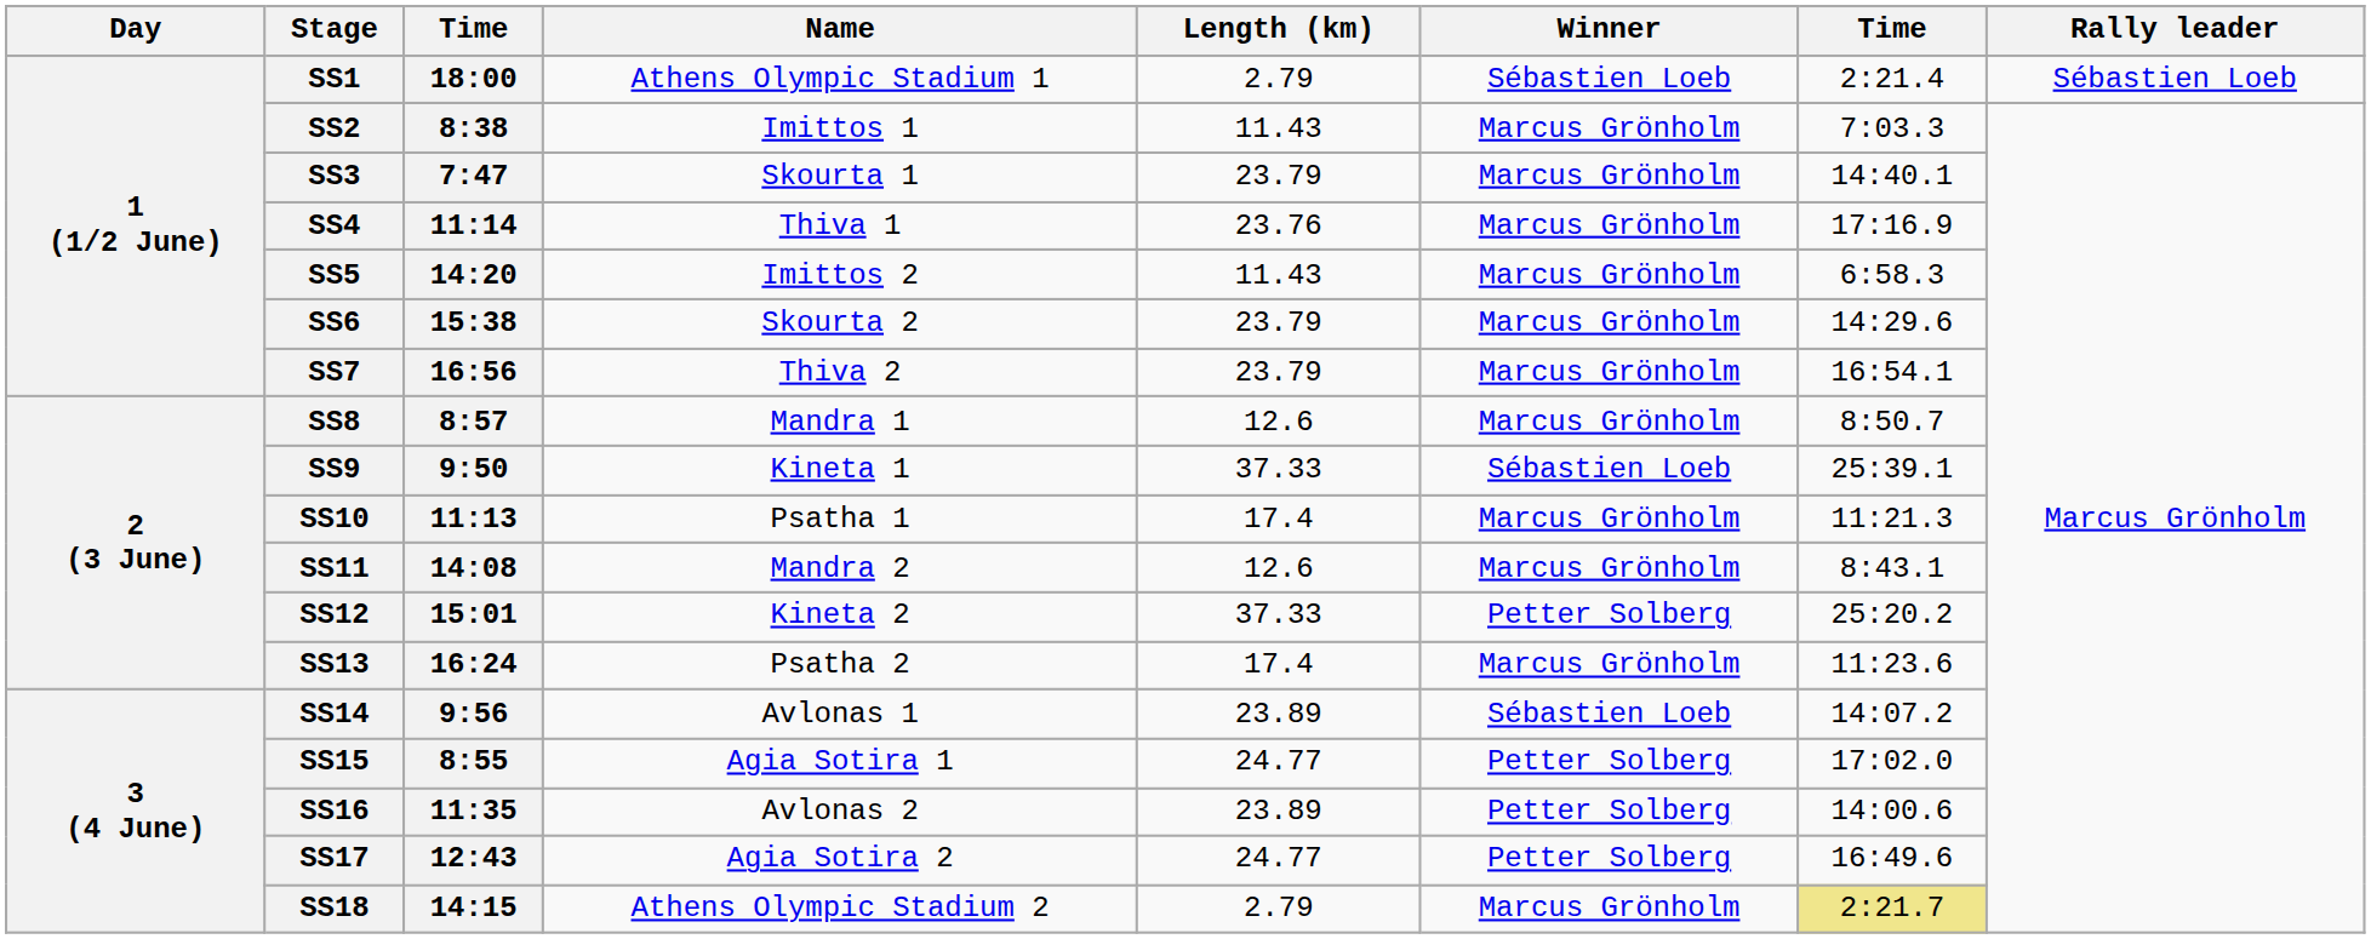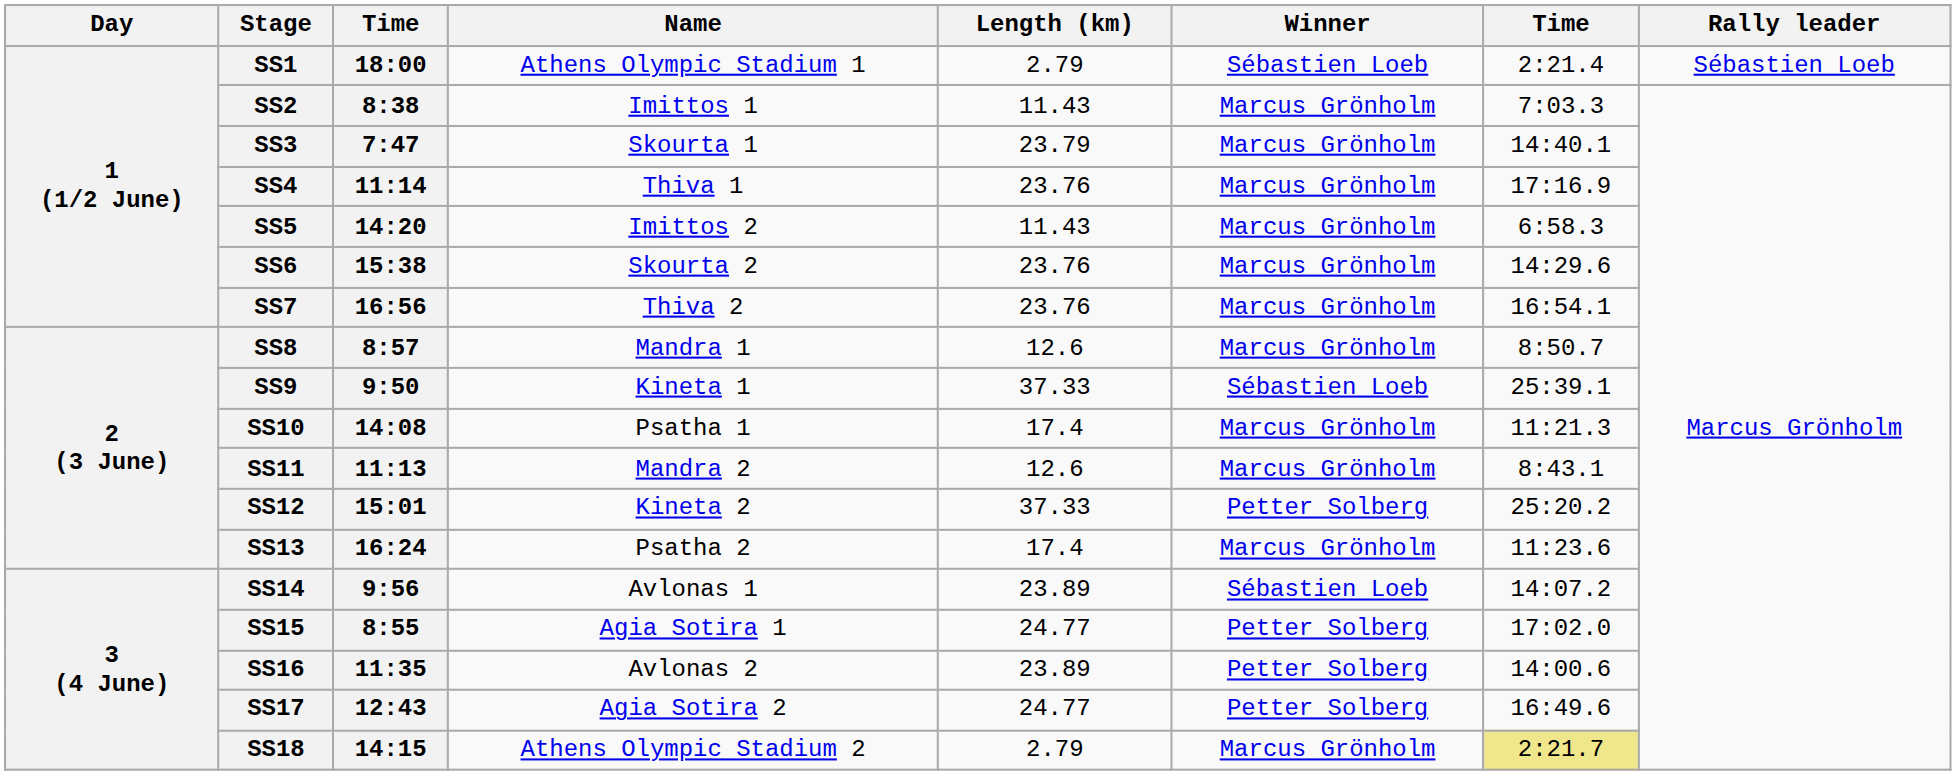 <table class="wikitable" width=100% style="text-align: center; font-size: 90%; max-width: 950px;">
 <tr>
 <th>Day</th>
 <th>Stage</th>
 <th>Time</th>
 <th>Name</th>
 <th>Length (km)</th>
 <th>Winner</th>
 <th>Time</th>
 <th>Rally leader</th>
 </tr>
 <tr>
 <th rowspan=7>1<br>(1/2 June)</th>
 <th>SS1</th>
 <th>18:00</th>
 <td><a href='#'>Athens Olympic Stadium</a> 1</td>
 <td>2.79</td>
 <td> <a href='#'>Sébastien Loeb</a></td>
 <td>2:21.4</td>
 <td> <a href='#'>Sébastien Loeb</a></td>
 </tr>
 <tr>
 <th>SS2</th>
 <th>8:38</th>
 <td><a href='#'>Imittos</a> 1</td>
 <td>11.43</td>
 <td> <a href='#'>Marcus Grönholm</a></td>
 <td>7:03.3</td>
 <td rowspan=17> <a href='#'>Marcus Grönholm</a></td>
 </tr>
 <tr>
 <th>SS3</th>
 <th>7:47</th>
 <td><a href='#'>Skourta</a> 1</td>
 <td>23.79</td>
 <td> <a href='#'>Marcus Grönholm</a></td>
 <td>14:40.1</td>
 </tr>
 <tr>
 <th>SS4</th>
 <th>11:14</th>
 <td><a href='#'>Thiva</a> 1</td>
 <td>23.76</td>
 <td> <a href='#'>Marcus Grönholm</a></td>
 <td>17:16.9</td>
 </tr>
 <tr>
 <th>SS5</th>
 <th>14:20</th>
 <td><a href='#'>Imittos</a> 2</td>
 <td>11.43</td>
 <td> <a href='#'>Marcus Grönholm</a></td>
 <td>6:58.3</td>
 </tr>
 <tr>
 <th>SS6</th>
 <th>15:38</th>
 <td><a href='#'>Skourta</a> 2</td>
-<td>23.79</td>
+<td>23.76</td>
 <td> <a href='#'>Marcus Grönholm</a></td>
 <td>14:29.6</td>
 </tr>
 <tr>
 <th>SS7</th>
 <th>16:56</th>
 <td><a href='#'>Thiva</a> 2</td>
-<td>23.79</td>
+<td>23.76</td>
 <td> <a href='#'>Marcus Grönholm</a></td>
 <td>16:54.1</td>
 </tr>
 <tr>
 <th rowspan=6>2<br>(3 June)</th>
 <th>SS8</th>
 <th>8:57</th>
 <td><a href='#'>Mandra</a> 1</td>
 <td>12.6</td>
 <td> <a href='#'>Marcus Grönholm</a></td>
 <td>8:50.7</td>
 </tr>
 <tr>
 <th>SS9</th>
 <th>9:50</th>
 <td><a href='#'>Kineta</a> 1</td>
 <td>37.33</td>
 <td> <a href='#'>Sébastien Loeb</a></td>
 <td>25:39.1</td>
 </tr>
 <tr>
 <th>SS10</th>
-<th>11:13</th>
+<th>14:08</th>
 <td>Psatha 1</td>
 <td>17.4</td>
 <td> <a href='#'>Marcus Grönholm</a></td>
 <td>11:21.3</td>
 </tr>
 <tr>
 <th>SS11</th>
-<th>14:08</th>
+<th>11:13</th>
 <td><a href='#'>Mandra</a> 2</td>
 <td>12.6</td>
 <td> <a href='#'>Marcus Grönholm</a></td>
 <td>8:43.1</td>
 </tr>
 <tr>
 <th>SS12</th>
 <th>15:01</th>
 <td><a href='#'>Kineta</a> 2</td>
 <td>37.33</td>
 <td> <a href='#'>Petter Solberg</a></td>
 <td>25:20.2</td>
 </tr>
 <tr>
 <th>SS13</th>
 <th>16:24</th>
 <td>Psatha 2</td>
 <td>17.4</td>
 <td> <a href='#'>Marcus Grönholm</a></td>
 <td>11:23.6</td>
 </tr>
 <tr>
 <th rowspan=5>3<br>(4 June)</th>
 <th>SS14</th>
 <th>9:56</th>
 <td>Avlonas 1</td>
 <td>23.89</td>
 <td> <a href='#'>Sébastien Loeb</a></td>
 <td>14:07.2</td>
 </tr>
 <tr>
 <th>SS15</th>
 <th>8:55</th>
 <td><a href='#'>Agia Sotira</a> 1</td>
 <td>24.77</td>
 <td> <a href='#'>Petter Solberg</a></td>
 <td>17:02.0</td>
 </tr>
 <tr>
 <th>SS16</th>
 <th>11:35</th>
 <td>Avlonas 2</td>
 <td>23.89</td>
 <td> <a href='#'>Petter Solberg</a></td>
 <td>14:00.6</td>
 </tr>
 <tr>
 <th>SS17</th>
 <th>12:43</th>
 <td><a href='#'>Agia Sotira</a> 2</td>
 <td>24.77</td>
 <td> <a href='#'>Petter Solberg</a></td>
 <td>16:49.6</td>
 </tr>
 <tr>
 <th>SS18</th>
 <th>14:15</th>
 <td><a href='#'>Athens Olympic Stadium</a> 2</td>
 <td>2.79</td>
 <td> <a href='#'>Marcus Grönholm</a></td>
 <td style="background: khaki;">2:21.7</td>
 </tr>
 </table>
